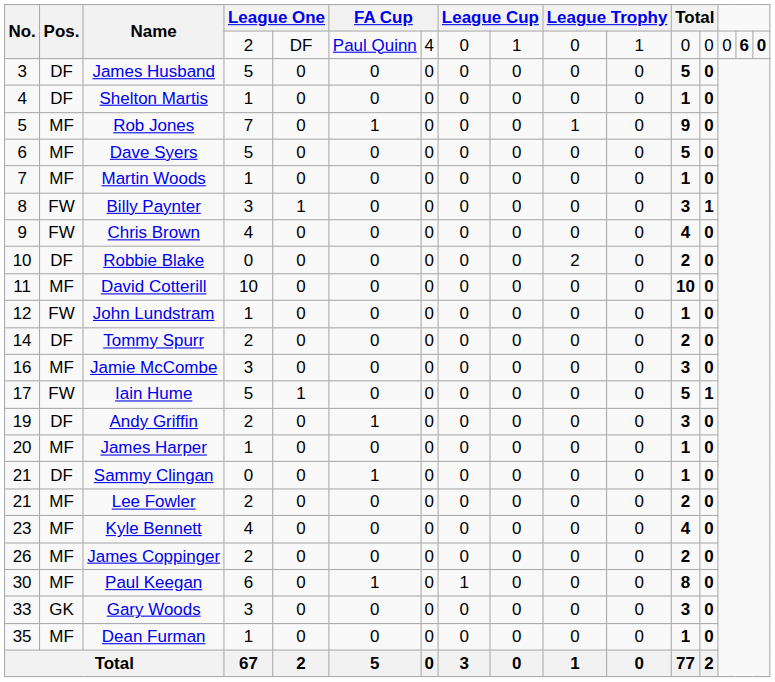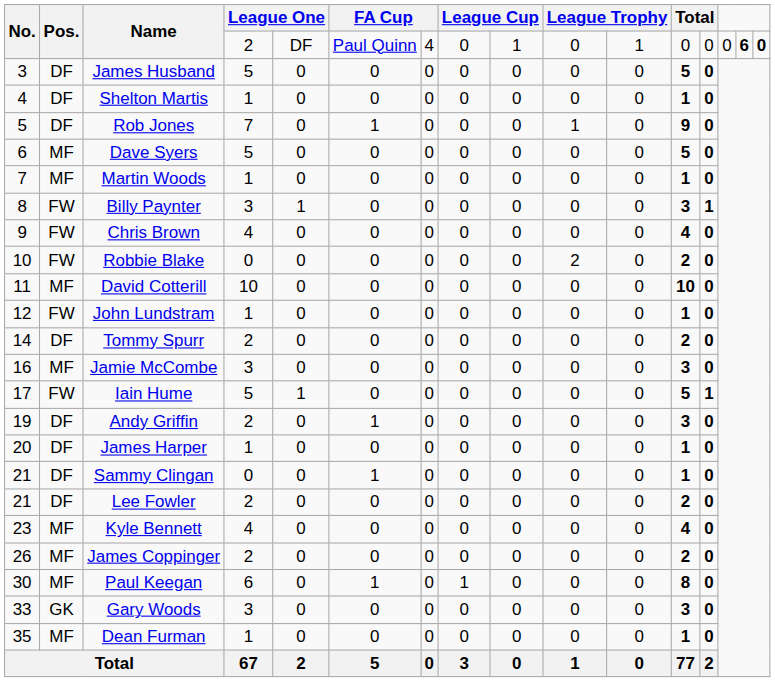 <table class="wikitable sortable" style="text-align: center;">
 <tr>
 <th rowspan="2">No.</th>
 <th rowspan="2">Pos.</th>
 <th rowspan="2">Name</th>
 <th colspan="2"><a href='#'>League One</a></th>
 <th colspan="2"><a href='#'>FA Cup</a></th>
 <th colspan="2"><a href='#'>League Cup</a></th>
 <th colspan="2"><a href='#'>League Trophy</a></th>
 <th colspan="2">Total</th>
 </tr>
 <tr>
 <td>2</td>
 <td>DF</td>
 <td><a href='#'>Paul Quinn</a></td>
 <td>4</td>
 <td>0</td>
 <td>1</td>
 <td>0</td>
 <td>1</td>
 <td>0</td>
 <td>0</td>
 <td>0</td>
 <td><strong>6</strong></td>
 <td><strong>0</strong></td>
 </tr>
 <tr>
 <td>3</td>
 <td>DF</td>
 <td><a href='#'>James Husband</a></td>
 <td>5</td>
 <td>0</td>
 <td>0</td>
 <td>0</td>
 <td>0</td>
 <td>0</td>
 <td>0</td>
 <td>0</td>
 <td><strong>5</strong></td>
 <td><strong>0</strong></td>
 </tr>
 <tr>
 <td>4</td>
 <td>DF</td>
 <td><a href='#'>Shelton Martis</a></td>
 <td>1</td>
 <td>0</td>
 <td>0</td>
 <td>0</td>
 <td>0</td>
 <td>0</td>
 <td>0</td>
 <td>0</td>
 <td><strong>1</strong></td>
 <td><strong>0</strong></td>
 </tr>
 <tr>
 <td>5</td>
-<td>MF</td>
+<td>DF</td>
 <td><a href='#'>Rob Jones</a></td>
 <td>7</td>
 <td>0</td>
 <td>1</td>
 <td>0</td>
 <td>0</td>
 <td>0</td>
 <td>1</td>
 <td>0</td>
 <td><strong>9</strong></td>
 <td><strong>0</strong></td>
 </tr>
 <tr>
 <td>6</td>
 <td>MF</td>
 <td><a href='#'>Dave Syers</a></td>
 <td>5</td>
 <td>0</td>
 <td>0</td>
 <td>0</td>
 <td>0</td>
 <td>0</td>
 <td>0</td>
 <td>0</td>
 <td><strong>5</strong></td>
 <td><strong>0</strong></td>
 </tr>
 <tr>
 <td>7</td>
 <td>MF</td>
 <td><a href='#'>Martin Woods</a></td>
 <td>1</td>
 <td>0</td>
 <td>0</td>
 <td>0</td>
 <td>0</td>
 <td>0</td>
 <td>0</td>
 <td>0</td>
 <td><strong>1</strong></td>
 <td><strong>0</strong></td>
 </tr>
 <tr>
 <td>8</td>
 <td>FW</td>
 <td><a href='#'>Billy Paynter</a></td>
 <td>3</td>
 <td>1</td>
 <td>0</td>
 <td>0</td>
 <td>0</td>
 <td>0</td>
 <td>0</td>
 <td>0</td>
 <td><strong>3</strong></td>
 <td><strong>1</strong></td>
 </tr>
 <tr>
 <td>9</td>
 <td>FW</td>
 <td><a href='#'>Chris Brown</a></td>
 <td>4</td>
 <td>0</td>
 <td>0</td>
 <td>0</td>
 <td>0</td>
 <td>0</td>
 <td>0</td>
 <td>0</td>
 <td><strong>4</strong></td>
 <td><strong>0</strong></td>
 </tr>
 <tr>
 <td>10</td>
-<td>DF</td>
+<td>FW</td>
 <td><a href='#'>Robbie Blake</a></td>
 <td>0</td>
 <td>0</td>
 <td>0</td>
 <td>0</td>
 <td>0</td>
 <td>0</td>
 <td>2</td>
 <td>0</td>
 <td><strong>2</strong></td>
 <td><strong>0</strong></td>
 </tr>
 <tr>
 <td>11</td>
 <td>MF</td>
 <td><a href='#'>David Cotterill</a></td>
 <td>10</td>
 <td>0</td>
 <td>0</td>
 <td>0</td>
 <td>0</td>
 <td>0</td>
 <td>0</td>
 <td>0</td>
 <td><strong>10</strong></td>
 <td><strong>0</strong></td>
 </tr>
 <tr>
 <td>12</td>
 <td>FW</td>
 <td><a href='#'>John Lundstram</a></td>
 <td>1</td>
 <td>0</td>
 <td>0</td>
 <td>0</td>
 <td>0</td>
 <td>0</td>
 <td>0</td>
 <td>0</td>
 <td><strong>1</strong></td>
 <td><strong>0</strong></td>
 </tr>
 <tr>
 <td>14</td>
 <td>DF</td>
 <td><a href='#'>Tommy Spurr</a></td>
 <td>2</td>
 <td>0</td>
 <td>0</td>
 <td>0</td>
 <td>0</td>
 <td>0</td>
 <td>0</td>
 <td>0</td>
 <td><strong>2</strong></td>
 <td><strong>0</strong></td>
 </tr>
 <tr>
 <td>16</td>
 <td>MF</td>
 <td><a href='#'>Jamie McCombe</a></td>
 <td>3</td>
 <td>0</td>
 <td>0</td>
 <td>0</td>
 <td>0</td>
 <td>0</td>
 <td>0</td>
 <td>0</td>
 <td><strong>3</strong></td>
 <td><strong>0</strong></td>
 </tr>
 <tr>
 <td>17</td>
 <td>FW</td>
 <td><a href='#'>Iain Hume</a></td>
 <td>5</td>
 <td>1</td>
 <td>0</td>
 <td>0</td>
 <td>0</td>
 <td>0</td>
 <td>0</td>
 <td>0</td>
 <td><strong>5</strong></td>
 <td><strong>1</strong></td>
 </tr>
 <tr>
 <td>19</td>
 <td>DF</td>
 <td><a href='#'>Andy Griffin</a></td>
 <td>2</td>
 <td>0</td>
 <td>1</td>
 <td>0</td>
 <td>0</td>
 <td>0</td>
 <td>0</td>
 <td>0</td>
 <td><strong>3</strong></td>
 <td><strong>0</strong></td>
 </tr>
 <tr>
 <td>20</td>
-<td>MF</td>
+<td>DF</td>
 <td><a href='#'>James Harper</a></td>
 <td>1</td>
 <td>0</td>
 <td>0</td>
 <td>0</td>
 <td>0</td>
 <td>0</td>
 <td>0</td>
 <td>0</td>
 <td><strong>1</strong></td>
 <td><strong>0</strong></td>
 </tr>
 <tr>
 <td>21</td>
 <td>DF</td>
 <td><a href='#'>Sammy Clingan</a></td>
 <td>0</td>
 <td>0</td>
 <td>1</td>
 <td>0</td>
 <td>0</td>
 <td>0</td>
 <td>0</td>
 <td>0</td>
 <td><strong>1</strong></td>
 <td><strong>0</strong></td>
 </tr>
 <tr>
 <td>21</td>
-<td>MF</td>
+<td>DF</td>
 <td><a href='#'>Lee Fowler</a></td>
 <td>2</td>
 <td>0</td>
 <td>0</td>
 <td>0</td>
 <td>0</td>
 <td>0</td>
 <td>0</td>
 <td>0</td>
 <td><strong>2</strong></td>
 <td><strong>0</strong></td>
 </tr>
 <tr>
 <td>23</td>
 <td>MF</td>
 <td><a href='#'>Kyle Bennett</a></td>
 <td>4</td>
 <td>0</td>
 <td>0</td>
 <td>0</td>
 <td>0</td>
 <td>0</td>
 <td>0</td>
 <td>0</td>
 <td><strong>4</strong></td>
 <td><strong>0</strong></td>
 </tr>
 <tr>
 <td>26</td>
 <td>MF</td>
 <td><a href='#'>James Coppinger</a></td>
 <td>2</td>
 <td>0</td>
 <td>0</td>
 <td>0</td>
 <td>0</td>
 <td>0</td>
 <td>0</td>
 <td>0</td>
 <td><strong>2</strong></td>
 <td><strong>0</strong></td>
 </tr>
 <tr>
 <td>30</td>
 <td>MF</td>
 <td><a href='#'>Paul Keegan</a></td>
 <td>6</td>
 <td>0</td>
 <td>1</td>
 <td>0</td>
 <td>1</td>
 <td>0</td>
 <td>0</td>
 <td>0</td>
 <td><strong>8</strong></td>
 <td><strong>0</strong></td>
 </tr>
 <tr>
 <td>33</td>
 <td>GK</td>
 <td><a href='#'>Gary Woods</a></td>
 <td>3</td>
 <td>0</td>
 <td>0</td>
 <td>0</td>
 <td>0</td>
 <td>0</td>
 <td>0</td>
 <td>0</td>
 <td><strong>3</strong></td>
 <td><strong>0</strong></td>
 </tr>
 <tr>
 <td>35</td>
 <td>MF</td>
 <td><a href='#'>Dean Furman</a></td>
 <td>1</td>
 <td>0</td>
 <td>0</td>
 <td>0</td>
 <td>0</td>
 <td>0</td>
 <td>0</td>
 <td>0</td>
 <td><strong>1</strong></td>
 <td><strong>0</strong></td>
 </tr>
 <tr>
 <th colspan="3">Total</th>
 <th>67</th>
 <th>2</th>
 <th>5</th>
 <th>0</th>
 <th>3</th>
 <th>0</th>
 <th>1</th>
 <th>0</th>
 <th>77</th>
 <th>2</th>
 </tr>
 </table>
